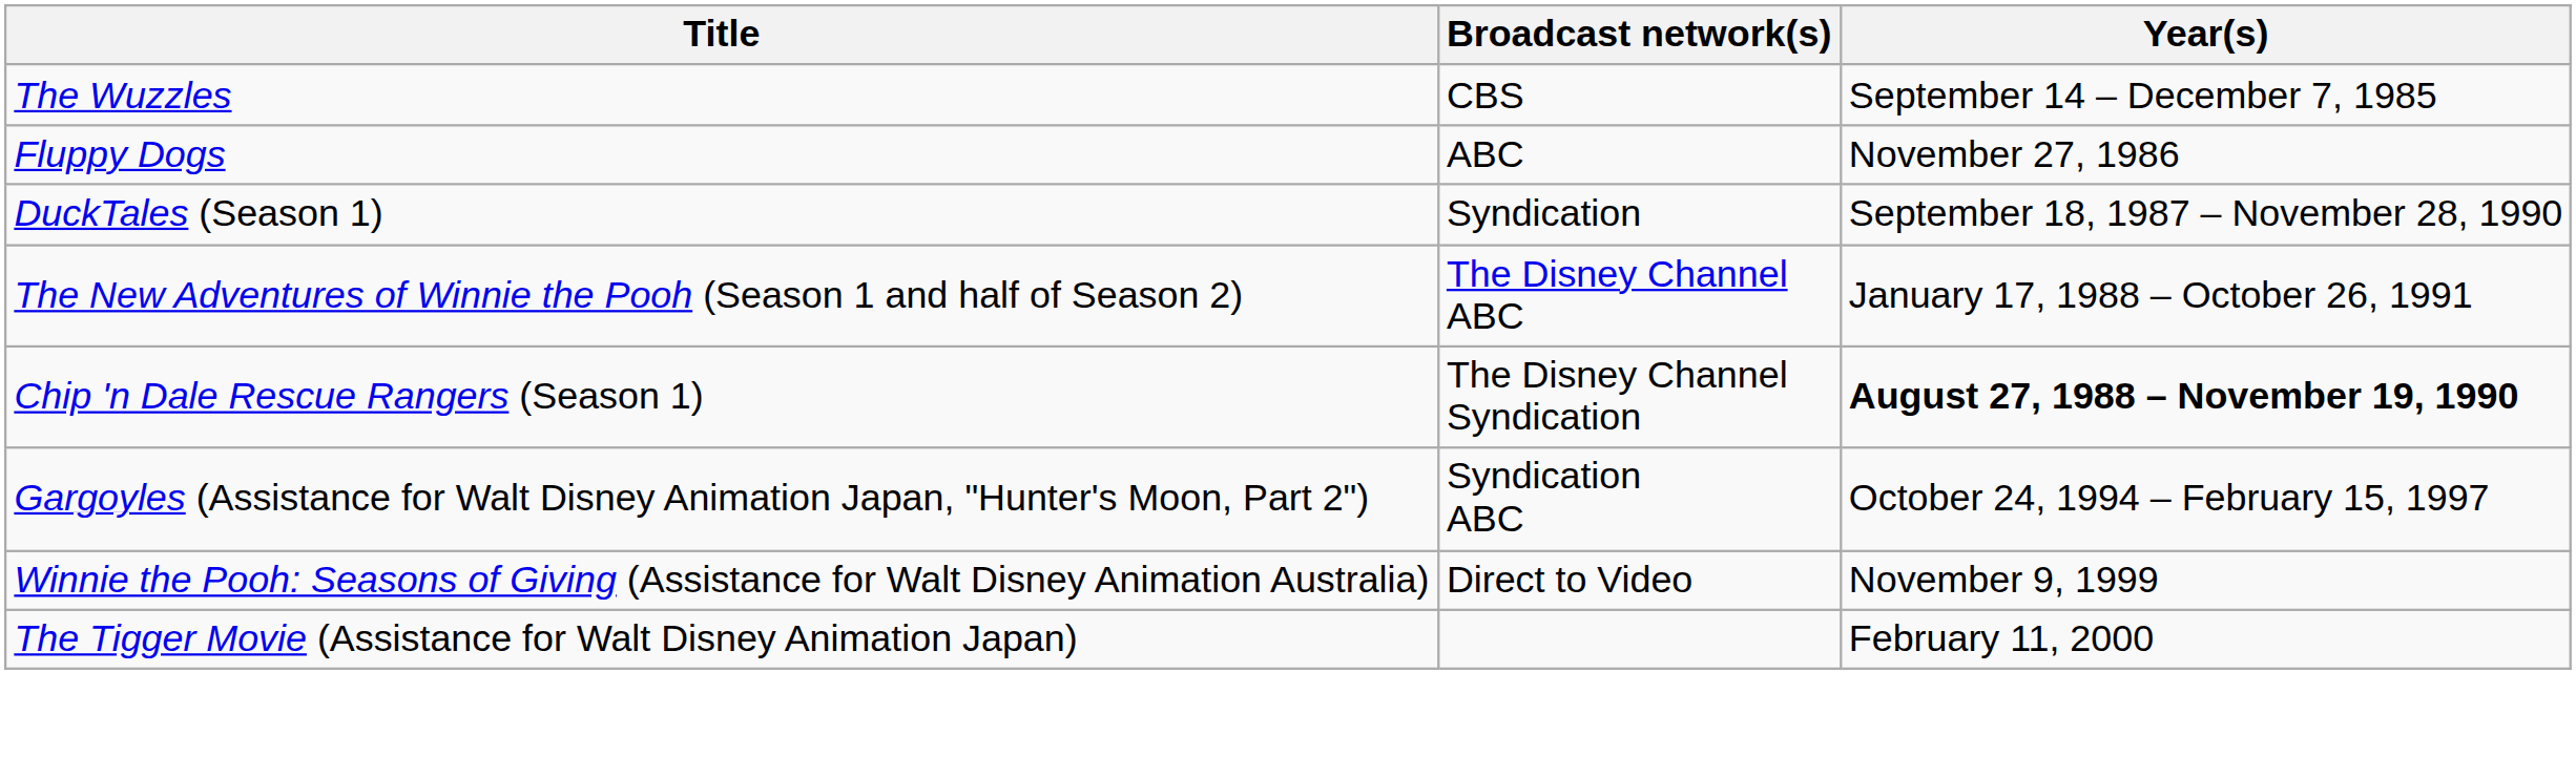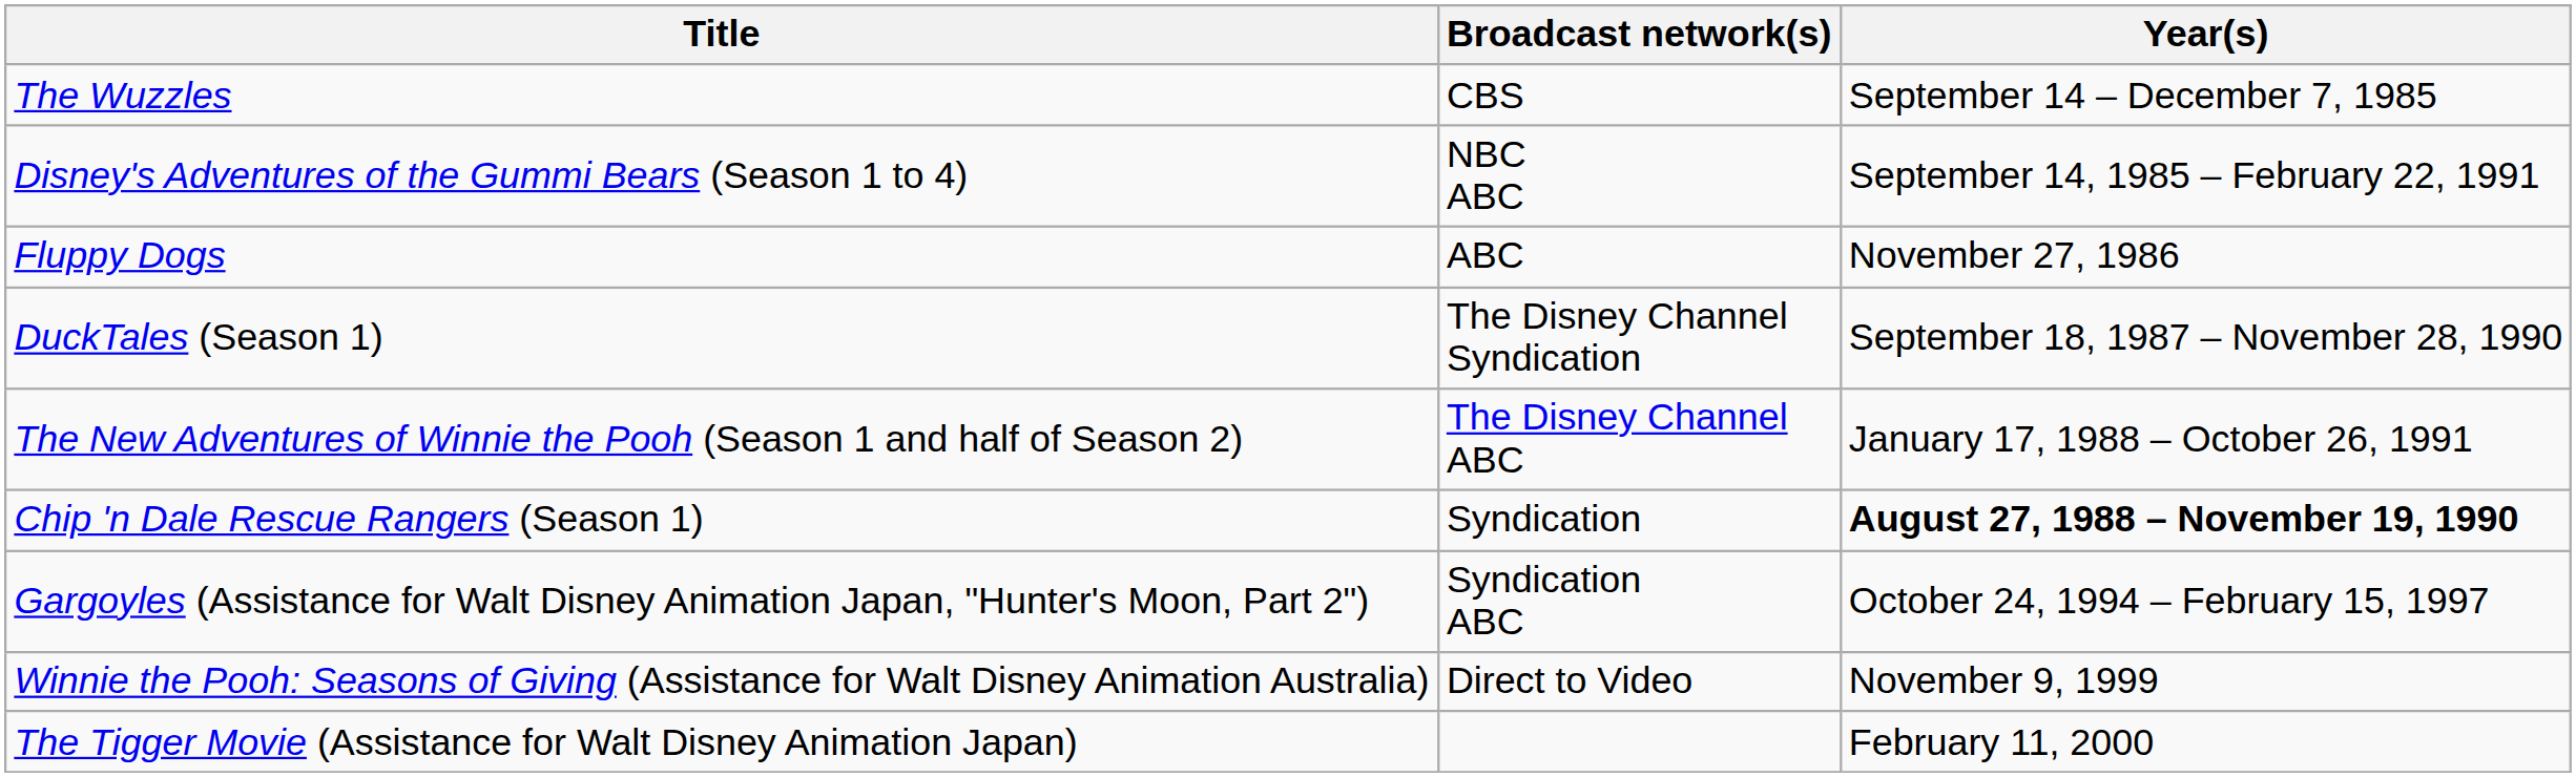 <table class="wikitable sortable">
 <tr>
 <th>Title</th>
 <th>Broadcast network(s)</th>
 <th>Year(s)</th>
 </tr>
 <tr>
 <td><em><a href='#'>The Wuzzles</a></em></td>
 <td>CBS</td>
 <td>September 14 – December 7, 1985</td>
 </tr>
 <tr>
+<td><em><a href='#'>Disney's Adventures of the Gummi Bears</a></em> (Season 1 to 4)</td>
+<td>NBC<br>ABC</td>
+<td>September 14, 1985 – February 22, 1991</td>
+</tr>
+<tr>
 <td><em><a href='#'>Fluppy Dogs</a></em></td>
 <td>ABC</td>
 <td>November 27, 1986</td>
 </tr>
 <tr>
 <td><em><a href='#'>DuckTales</a></em> (Season 1)</td>
-<td>Syndication</td>
+<td>The Disney Channel<br>Syndication</td>
 <td>September 18, 1987 – November 28, 1990</td>
 </tr>
 <tr>
 <td><em><a href='#'>The New Adventures of Winnie the Pooh</a></em> (Season 1 and half of Season 2)</td>
 <td><a href='#'>The Disney Channel</a><br>ABC</td>
 <td>January 17, 1988 – October 26, 1991</td>
 </tr>
 <tr>
 <td><em><a href='#'>Chip 'n Dale Rescue Rangers</a></em> (Season 1)</td>
-<td>The Disney Channel<br>Syndication</td>
+<td>Syndication</td>
 <td><strong>August 27, 1988 – November 19, 1990</strong></td>
 </tr>
 <tr>
 <td><em><a href='#'>Gargoyles</a></em> (Assistance for Walt Disney Animation Japan, "Hunter's Moon, Part 2")</td>
 <td>Syndication<br>ABC</td>
 <td>October 24, 1994 – February 15, 1997</td>
 </tr>
 <tr>
 <td><em><a href='#'>Winnie the Pooh: Seasons of Giving</a></em> (Assistance for Walt Disney Animation Australia)</td>
 <td>Direct to Video</td>
 <td>November 9, 1999</td>
 </tr>
 <tr>
 <td><em><a href='#'>The Tigger Movie</a></em> (Assistance for Walt Disney Animation Japan)</td>
 <td></td>
 <td>February 11, 2000</td>
 </tr>
 </table>
